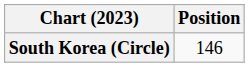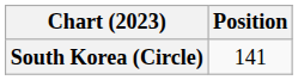 <table class="wikitable plainrowheaders" style="text-align:center">
 <tr>
 <th scope="col">Chart (2023)</th>
 <th scope="col">Position</th>
 </tr>
 <tr>
 <th scope="row">South Korea (Circle)</th>
-<td>146</td>
+<td>141</td>
 </tr>
 </table>
